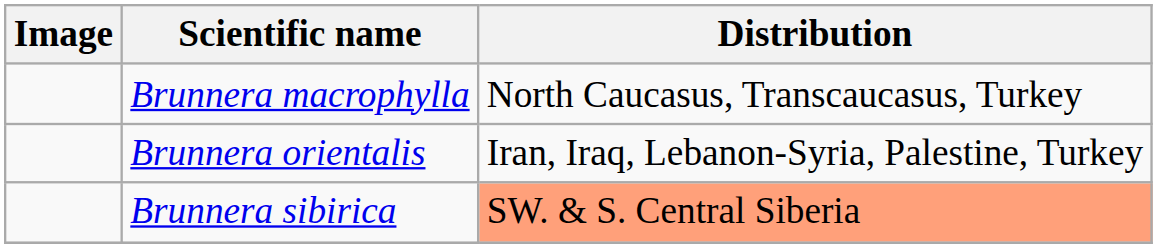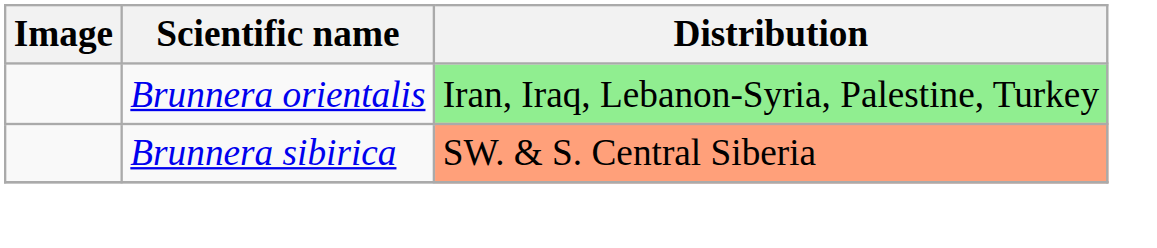 <table class="wikitable">
 <tr>
 <th>Image</th>
 <th>Scientific name</th>
 <th>Distribution</th>
 </tr>
 <tr>
 <td></td>
-<td><em><a href='#'>Brunnera macrophylla</a></em> </td>
-<td>North Caucasus, Transcaucasus, Turkey</td>
-</tr>
-<tr>
-<td></td>
 <td><em><a href='#'>Brunnera orientalis</a></em> </td>
-<td>Iran, Iraq, Lebanon-Syria, Palestine, Turkey</td>
+<td style="background: lightgreen;">Iran, Iraq, Lebanon-Syria, Palestine, Turkey</td>
 </tr>
 <tr>
 <td></td>
 <td><em><a href='#'>Brunnera sibirica</a></em> </td>
 <td style="background: lightsalmon;">SW. & S. Central Siberia</td>
 </tr>
 <tr>
 </tr>
 </table>
